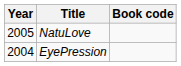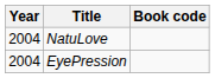 <table class="wikitable">
 <tr>
 <th>Year</th>
 <th>Title</th>
 <th>Book code</th>
 </tr>
 <tr>
-<td>2005</td>
+<td>2004</td>
 <td><em>NatuLove</em></td>
 <td></td>
 </tr>
 <tr>
 <td>2004</td>
 <td><em>EyePression</em></td>
 <td></td>
 </tr>
 </table>
